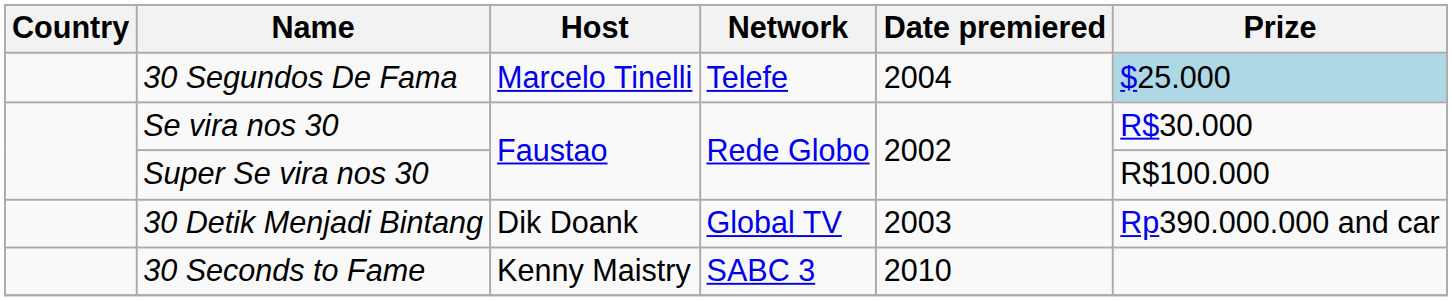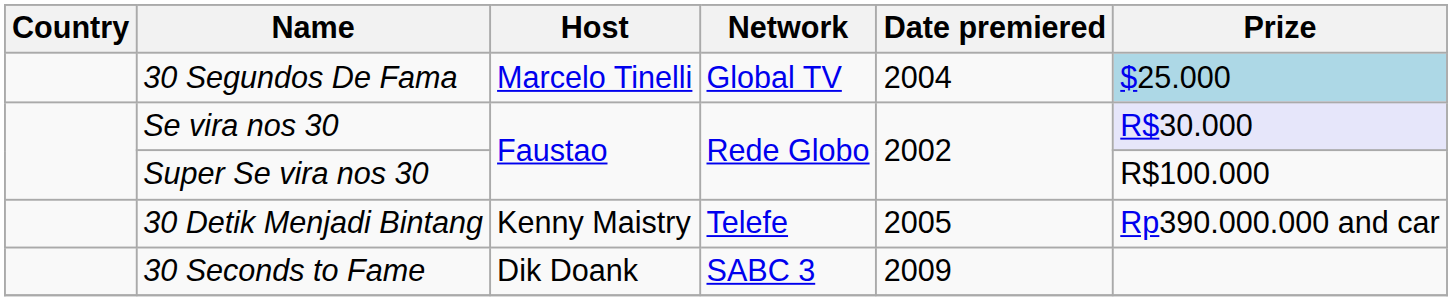 <table class="wikitable">
 <tr>
 <th>Country</th>
 <th>Name</th>
 <th>Host</th>
 <th>Network</th>
 <th>Date premiered</th>
 <th>Prize</th>
 </tr>
 <tr>
 <td></td>
 <td><em>30 Segundos De Fama</em></td>
 <td><a href='#'>Marcelo Tinelli</a></td>
-<td><a href='#'>Telefe</a></td>
+<td><a href='#'>Global TV</a></td>
 <td>2004</td>
 <td style="background: lightblue;"><a href='#'>$</a>25.000</td>
 </tr>
 <tr>
 <td rowspan="2"></td>
 <td><em>Se vira nos 30</em></td>
 <td rowspan="2"><a href='#'>Faustao</a></td>
 <td rowspan="2"><a href='#'>Rede Globo</a></td>
 <td rowspan="2">2002</td>
-<td><a href='#'>R$</a>30.000</td>
+<td style="background: lavender;"><a href='#'>R$</a>30.000</td>
 </tr>
 <tr>
 <td><em>Super Se vira nos 30</em></td>
 <td>R$100.000</td>
 </tr>
 <tr>
 <td></td>
 <td><em>30 Detik Menjadi Bintang</em></td>
-<td>Dik Doank</td>
-<td><a href='#'>Global TV</a></td>
-<td>2003</td>
+<td>Kenny Maistry</td>
+<td><a href='#'>Telefe</a></td>
+<td>2005</td>
 <td><a href='#'>Rp</a>390.000.000 and car</td>
 </tr>
 <tr>
 <td></td>
 <td><em>30 Seconds to Fame</em></td>
-<td>Kenny Maistry</td>
+<td>Dik Doank</td>
 <td><a href='#'>SABC 3</a></td>
-<td>2010</td>
+<td>2009</td>
 <td></td>
 </tr>
 <tr>
 </tr>
 </table>
